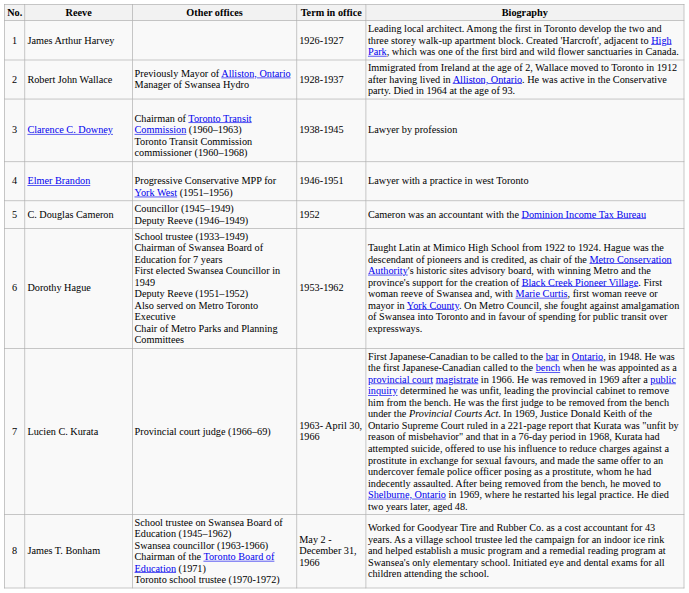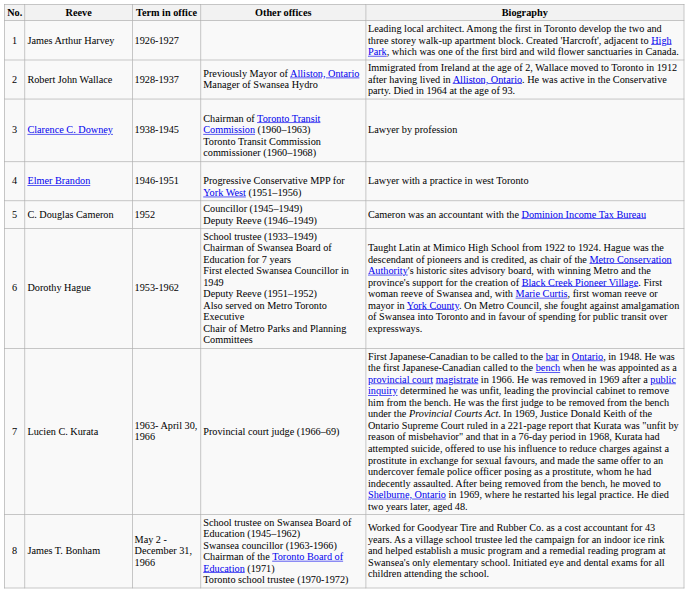 <table class="sortable wikitable" style="text-align:left; font-size:100%;">
 <tr valign=bottom>
 <th width="25px">No.</th>
 <th width="160px">Reeve</th>
+<th width="100px">Term in office</th>
 <th width="250px">Other offices</th>
-<th width="100px">Term in office</th>
 <th width="490px">Biography</th>
 </tr>
 <tr>
 <td align="center">1</td>
 <td>James Arthur Harvey</td>
+<td>1926-1927</td>
 <td></td>
-<td>1926-1927</td>
 <td>Leading local architect. Among the first in Toronto develop the two and three storey walk-up apartment block. Created 'Harcroft', adjacent to <a href='#'>High Park</a>, which was one of the first bird and wild flower sanctuaries in Canada.</td>
 </tr>
 <tr>
 <td align="center">2</td>
 <td>Robert John Wallace</td>
+<td>1928-1937</td>
 <td>Previously Mayor of <a href='#'>Alliston, Ontario</a><br>Manager of Swansea Hydro</td>
-<td>1928-1937</td>
 <td>Immigrated from Ireland at the age of 2, Wallace moved to Toronto in 1912 after having lived in <a href='#'>Alliston, Ontario</a>. He was active in the Conservative party. Died in 1964 at the age of 93.</td>
 </tr>
 <tr>
 <td align="center">3</td>
 <td><a href='#'>Clarence C. Downey</a></td>
+<td>1938-1945</td>
 <td><br>Chairman of <a href='#'>Toronto Transit Commission</a> (1960–1963)<br>Toronto Transit Commission commissioner (1960–1968) </td>
-<td>1938-1945</td>
 <td>Lawyer by profession</td>
 </tr>
 <tr>
 <td align="center">4</td>
 <td><a href='#'>Elmer Brandon</a></td>
+<td>1946-1951</td>
 <td><br>Progressive Conservative MPP for <a href='#'>York West</a> (1951–1956)</td>
-<td>1946-1951</td>
 <td>Lawyer with a practice in west Toronto</td>
 </tr>
 <tr>
 <td align="center">5</td>
 <td>C. Douglas Cameron</td>
+<td>1952</td>
 <td>Councillor (1945–1949)<br>Deputy Reeve (1946–1949)</td>
-<td>1952</td>
 <td>Cameron was an accountant with the <a href='#'>Dominion Income Tax Bureau</a></td>
 </tr>
 <tr>
 <td align="center">6</td>
 <td>Dorothy Hague</td>
+<td>1953-1962</td>
 <td>School trustee (1933–1949)<br>Chairman of Swansea Board of Education for 7 years<br>First elected Swansea Councillor in 1949<br>Deputy Reeve (1951–1952)<br>Also served on Metro Toronto Executive<br>Chair of Metro Parks and Planning Committees</td>
-<td>1953-1962</td>
 <td>Taught Latin at Mimico High School from 1922 to 1924. Hague was the descendant of pioneers and is credited, as chair of the <a href='#'>Metro Conservation Authority</a>'s historic sites advisory board, with winning Metro and the province's support for the creation of <a href='#'>Black Creek Pioneer Village</a>. First woman reeve of Swansea and, with <a href='#'>Marie Curtis</a>, first woman reeve or mayor in <a href='#'>York County</a>. On Metro Council, she fought against amalgamation of Swansea into Toronto and in favour of spending for public transit over expressways.</td>
 </tr>
 <tr>
 <td align="center">7</td>
 <td>Lucien C. Kurata</td>
+<td>1963- April 30, 1966</td>
 <td>Provincial court judge (1966–69)</td>
-<td>1963- April 30, 1966</td>
 <td>First Japanese-Canadian to be called to the <a href='#'>bar</a> in <a href='#'>Ontario</a>, in 1948. He was the first Japanese-Canadian called to the <a href='#'>bench</a> when he was appointed as a <a href='#'>provincial court</a> <a href='#'>magistrate</a> in 1966. He was removed in 1969 after a <a href='#'>public inquiry</a> determined he was unfit, leading the provincial cabinet to remove him from the bench. He was the first judge to be removed from the bench under the <em>Provincial Courts Act</em>. In 1969, Justice Donald Keith of the Ontario Supreme Court ruled in a 221-page report that Kurata was "unfit by reason of misbehavior" and that in a 76-day period in 1968, Kurata had attempted suicide, offered to use his influence to reduce charges against a prostitute in exchange for sexual favours, and made the same offer to an undercover female police officer posing as a prostitute, whom he had indecently assaulted. After being removed from the bench, he moved to <a href='#'>Shelburne, Ontario</a> in 1969, where he restarted his legal practice. He died two years later, aged 48.</td>
 </tr>
 <tr>
 <td align="center">8</td>
 <td>James T. Bonham</td>
+<td>May 2 - December 31, 1966</td>
 <td>School trustee on Swansea Board of Education (1945–1962)<br>Swansea councillor (1963-1966)<br>Chairman of the <a href='#'>Toronto Board of Education</a> (1971)<br>Toronto school trustee (1970-1972)</td>
-<td>May 2 - December 31, 1966</td>
 <td>Worked for Goodyear Tire and Rubber Co. as a cost accountant for 43 years. As a village school trustee led the campaign for an indoor ice rink and helped establish a music program and a remedial reading program at Swansea's only elementary school. Initiated eye and dental exams for all children attending the school.</td>
 </tr>
 </table>
